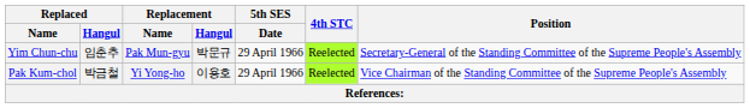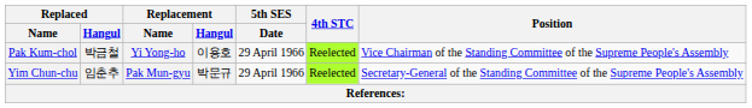 <table class="wikitable">
 <tr>
 <th colspan="2">Replaced</th>
 <th colspan="2">Replacement</th>
 <th>5th SES</th>
 <th rowspan="2"><a href='#'>4th STC</a></th>
 <th rowspan="2">Position</th>
 </tr>
 <tr>
 <th>Name</th>
 <th class="unsortable"><a href='#'>Hangul</a></th>
 <th>Name</th>
 <th class="unsortable"><a href='#'>Hangul</a></th>
 <th>Date</th>
 </tr>
 <tr>
+<th align="center" scope="row" style="font-weight:normal;"><a href='#'>Pak Kum-chol</a></th>
+<th align="center" scope="row" style="font-weight:normal;">박금철</th>
+<th align="center" scope="row" style="font-weight:normal;"><a href='#'>Yi Yong-ho</a></th>
+<th align="center" scope="row" style="font-weight:normal;">이용호</th>
+<td align="center">29 April 1966</td>
+<td align="center" style="background: GreenYellow">Reelected</td>
+<td><a href='#'>Vice Chairman</a> of the <a href='#'>Standing Committee</a> of the <a href='#'>Supreme People's Assembly</a></td>
+</tr>
+<tr>
 <th align="center" scope="row" style="font-weight:normal;"><a href='#'>Yim Chun-chu</a></th>
 <th align="center" scope="row" style="font-weight:normal;">임춘추</th>
 <th align="center" scope="row" style="font-weight:normal;"><a href='#'>Pak Mun-gyu</a></th>
 <th align="center" scope="row" style="font-weight:normal;">박문규</th>
 <td align="center">29 April 1966</td>
 <td align="center" style="background: GreenYellow">Reelected</td>
 <td><a href='#'>Secretary-General</a> of the <a href='#'>Standing Committee</a> of the <a href='#'>Supreme People's Assembly</a></td>
 </tr>
 <tr>
-<th align="center" scope="row" style="font-weight:normal;"><a href='#'>Pak Kum-chol</a></th>
-<th align="center" scope="row" style="font-weight:normal;">박금철</th>
-<th align="center" scope="row" style="font-weight:normal;"><a href='#'>Yi Yong-ho</a></th>
-<th align="center" scope="row" style="font-weight:normal;">이용호</th>
-<td align="center">29 April 1966</td>
-<td align="center" style="background: GreenYellow">Reelected</td>
-<td><a href='#'>Vice Chairman</a> of the <a href='#'>Standing Committee</a> of the <a href='#'>Supreme People's Assembly</a></td>
-</tr>
-<tr>
 <th colspan="7" unsortable><strong>References:</strong><br></th>
 </tr>
 </table>
